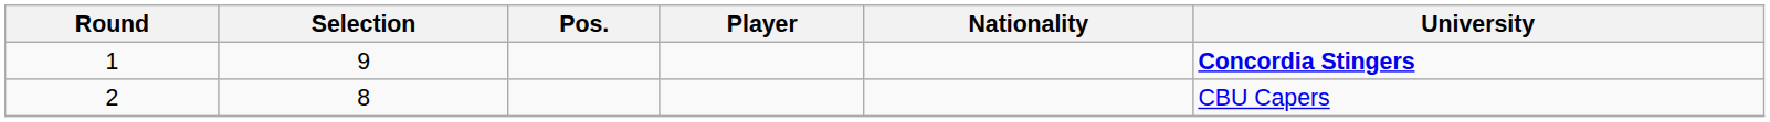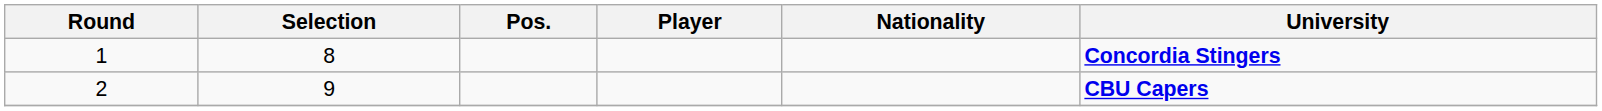 <table class="wikitable sortable" style="width:90%; text-align:center; font-size:95%; text-align:left;">
 <tr>
 <th>Round</th>
 <th>Selection</th>
 <th>Pos.</th>
 <th>Player</th>
 <th>Nationality</th>
 <th>University</th>
 </tr>
 <tr>
 <td align=center>1</td>
-<td align=center>9</td>
+<td align=center>8</td>
 <td align=center></td>
 <td></td>
 <td></td>
 <td><strong><a href='#'>Concordia Stingers</a></strong></td>
 </tr>
 <tr>
 <td align=center>2</td>
-<td align=center>8</td>
+<td align=center>9</td>
 <td align=center></td>
 <td></td>
 <td></td>
-<td><a href='#'>CBU Capers</a></td>
+<td><strong><a href='#'>CBU Capers</a></strong></td>
 </tr>
 <tr>
 </tr>
 </table>
